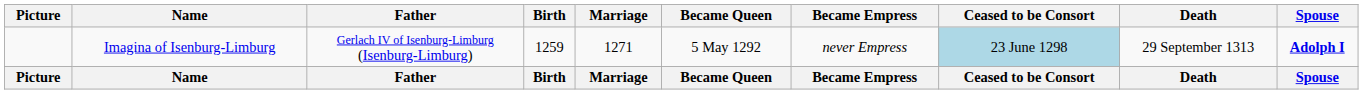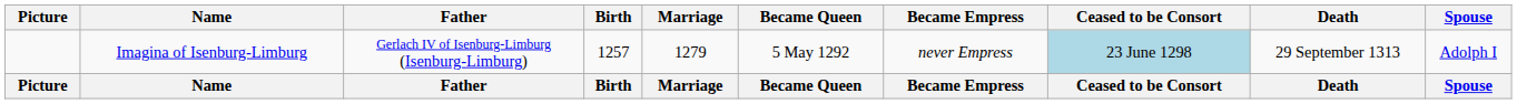 <table width=95% class="wikitable">
 <tr>
 <th>Picture</th>
 <th>Name</th>
 <th>Father</th>
 <th>Birth</th>
 <th>Marriage</th>
 <th>Became Queen</th>
 <th>Became Empress</th>
 <th>Ceased to be Consort</th>
 <th>Death</th>
 <th><a href='#'>Spouse</a></th>
 </tr>
 <tr>
 <td align="center"></td>
 <td align="center"><a href='#'>Imagina of Isenburg-Limburg</a></td>
 <td align="center"><small><a href='#'>Gerlach IV of Isenburg-Limburg</a></small><br>(<a href='#'>Isenburg-Limburg</a>)</td>
-<td align="center">1259</td>
-<td align="center">1271</td>
+<td align="center">1257</td>
+<td align="center">1279</td>
 <td align="center">5 May 1292</td>
 <td align="center"><em>never Empress</em></td>
 <td align="center" style="background: lightblue;">23 June 1298</td>
 <td align="center">29 September 1313</td>
-<td align="center"><strong><a href='#'>Adolph I</a></strong></td>
+<td align="center"><a href='#'>Adolph I</a></td>
 </tr>
 <tr>
 <th>Picture</th>
 <th>Name</th>
 <th>Father</th>
 <th>Birth</th>
 <th>Marriage</th>
 <th>Became Queen</th>
 <th>Became Empress</th>
 <th>Ceased to be Consort</th>
 <th>Death</th>
 <th><a href='#'>Spouse</a></th>
 </tr>
 </table>
